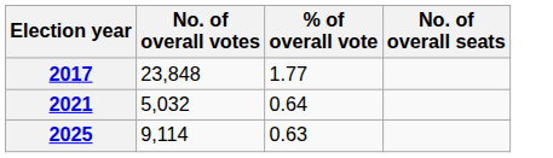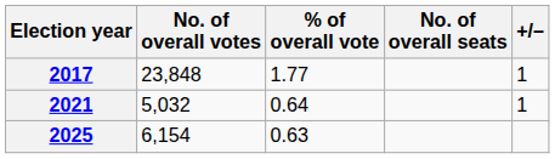 <table class=wikitable>
 <tr>
 <th>Election year</th>
 <th>No. of<br>overall votes</th>
 <th>% of<br>overall vote</th>
 <th>No. of<br>overall seats</th>
+<th>+/–</th>
 </tr>
 <tr>
 <th><a href='#'>2017</a></th>
 <td>23,848</td>
 <td>1.77</td>
 <td></td>
+<td> 1</td>
 </tr>
 <tr>
 <th><a href='#'>2021</a></th>
 <td>5,032</td>
 <td>0.64</td>
 <td></td>
+<td> 1</td>
 </tr>
 <tr>
 <th><a href='#'>2025</a></th>
-<td>9,114</td>
+<td>6,154</td>
 <td>0.63</td>
+<td></td>
 <td></td>
 </tr>
 </table>
